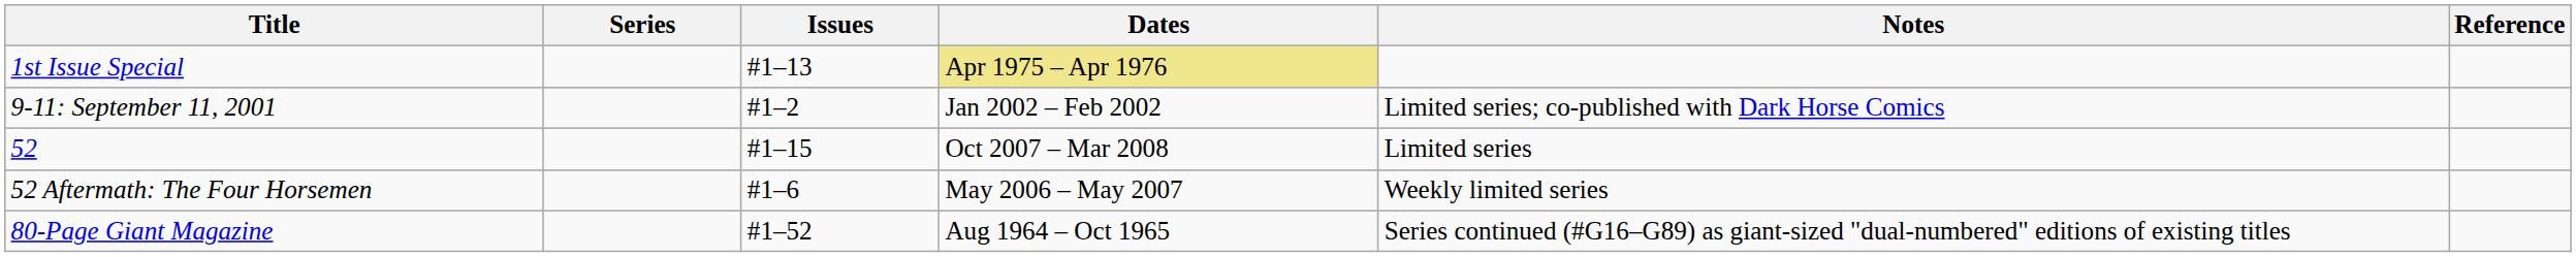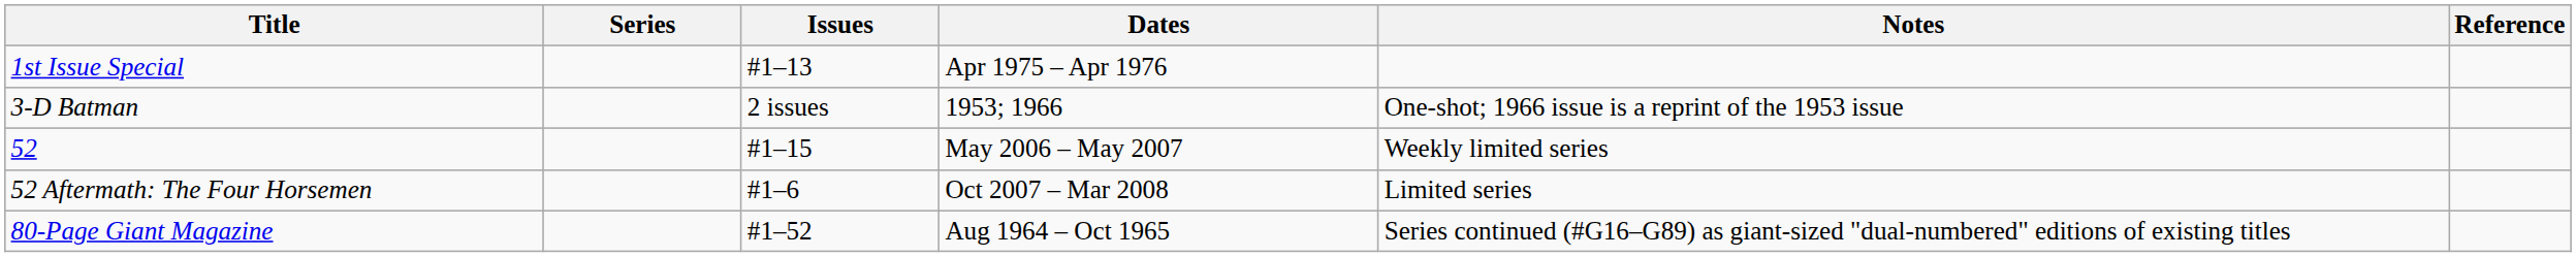 <table class="wikitable" style="width:100%;">
 <tr>
 <th width=22%>Title</th>
 <th width=8%>Series</th>
 <th width=8%>Issues</th>
 <th width=18%>Dates</th>
 <th width=44%>Notes</th>
 <th>Reference</th>
 </tr>
 <tr>
 <td><em><a href='#'>1st Issue Special</a></em></td>
 <td></td>
 <td>#1–13</td>
-<td style="background: khaki;">Apr 1975 – Apr 1976</td>
+<td>Apr 1975 – Apr 1976</td>
 <td></td>
 <td></td>
 </tr>
 <tr>
-<td><em>9-11: September 11, 2001</em></td>
+<td><em>3-D Batman</em></td>
 <td></td>
-<td>#1–2</td>
-<td>Jan 2002 – Feb 2002</td>
-<td>Limited series; co-published with <a href='#'>Dark Horse Comics</a></td>
+<td>2 issues</td>
+<td>1953; 1966</td>
+<td>One-shot; 1966 issue is a reprint of the 1953 issue</td>
 <td></td>
 </tr>
 <tr>
 <td><em><a href='#'>52</a></em></td>
 <td></td>
 <td>#1–15</td>
-<td>Oct 2007 – Mar 2008</td>
-<td>Limited series</td>
+<td>May 2006 – May 2007</td>
+<td>Weekly limited series</td>
 <td></td>
 </tr>
 <tr>
 <td><em>52 Aftermath: The Four Horsemen</em></td>
 <td></td>
 <td>#1–6</td>
-<td>May 2006 – May 2007</td>
-<td>Weekly limited series</td>
+<td>Oct 2007 – Mar 2008</td>
+<td>Limited series</td>
 <td></td>
 </tr>
 <tr>
 <td><em><a href='#'>80-Page Giant Magazine</a></em></td>
 <td></td>
 <td>#1–52</td>
 <td>Aug 1964 – Oct 1965</td>
 <td>Series continued (#G16–G89) as giant-sized "dual-numbered" editions of existing titles</td>
 <td></td>
 </tr>
 </table>
